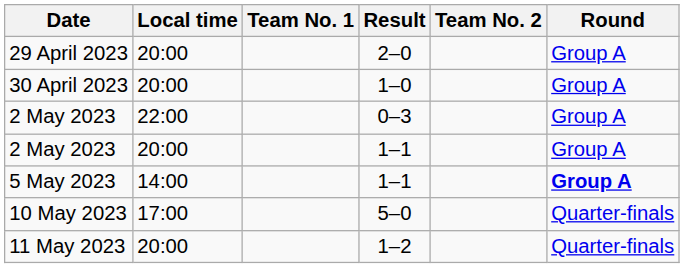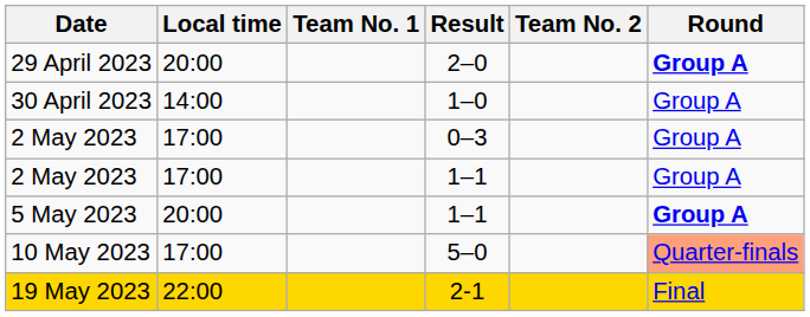 <table class="wikitable sortable" style="text-align:left;">
 <tr>
 <th>Date</th>
 <th>Local time</th>
 <th>Team No. 1</th>
 <th>Result</th>
 <th>Team No. 2</th>
 <th>Round</th>
 </tr>
 <tr>
 <td>29 April 2023</td>
 <td>20:00</td>
 <td></td>
 <td style="text-align:center;">2–0</td>
 <td></td>
-<td><a href='#'>Group A</a></td>
+<td><strong><a href='#'>Group A</a></strong></td>
 </tr>
 <tr>
 <td>30 April 2023</td>
-<td>20:00</td>
+<td>14:00</td>
 <td></td>
 <td style="text-align:center;">1–0</td>
 <td></td>
 <td><a href='#'>Group A</a></td>
 </tr>
 <tr>
 <td>2 May 2023</td>
-<td>22:00</td>
+<td>17:00</td>
 <td></td>
 <td style="text-align:center;">0–3</td>
 <td></td>
 <td><a href='#'>Group A</a></td>
 </tr>
 <tr>
 <td>2 May 2023</td>
-<td>20:00</td>
+<td>17:00</td>
 <td></td>
 <td style="text-align:center;">1–1</td>
 <td></td>
 <td><a href='#'>Group A</a></td>
 </tr>
 <tr>
 <td>5 May 2023</td>
-<td>14:00</td>
+<td>20:00</td>
 <td></td>
 <td style="text-align:center;">1–1</td>
 <td></td>
 <td><strong><a href='#'>Group A</a></strong></td>
 </tr>
 <tr>
 <td>10 May 2023</td>
 <td>17:00</td>
 <td></td>
 <td style="text-align:center;">5–0</td>
 <td></td>
-<td><a href='#'>Quarter-finals</a></td>
+<td style="background: lightsalmon;"><a href='#'>Quarter-finals</a></td>
 </tr>
-<tr>
-<td>11 May 2023</td>
-<td>20:00</td>
+<tr style="background:gold;">
+<td>19 May 2023</td>
+<td>22:00</td>
 <td></td>
-<td style="text-align:center;">1–2</td>
+<td style="text-align:center;">2-1</td>
 <td></td>
-<td><a href='#'>Quarter-finals</a></td>
+<td><a href='#'>Final</a></td>
 </tr>
 </table>
